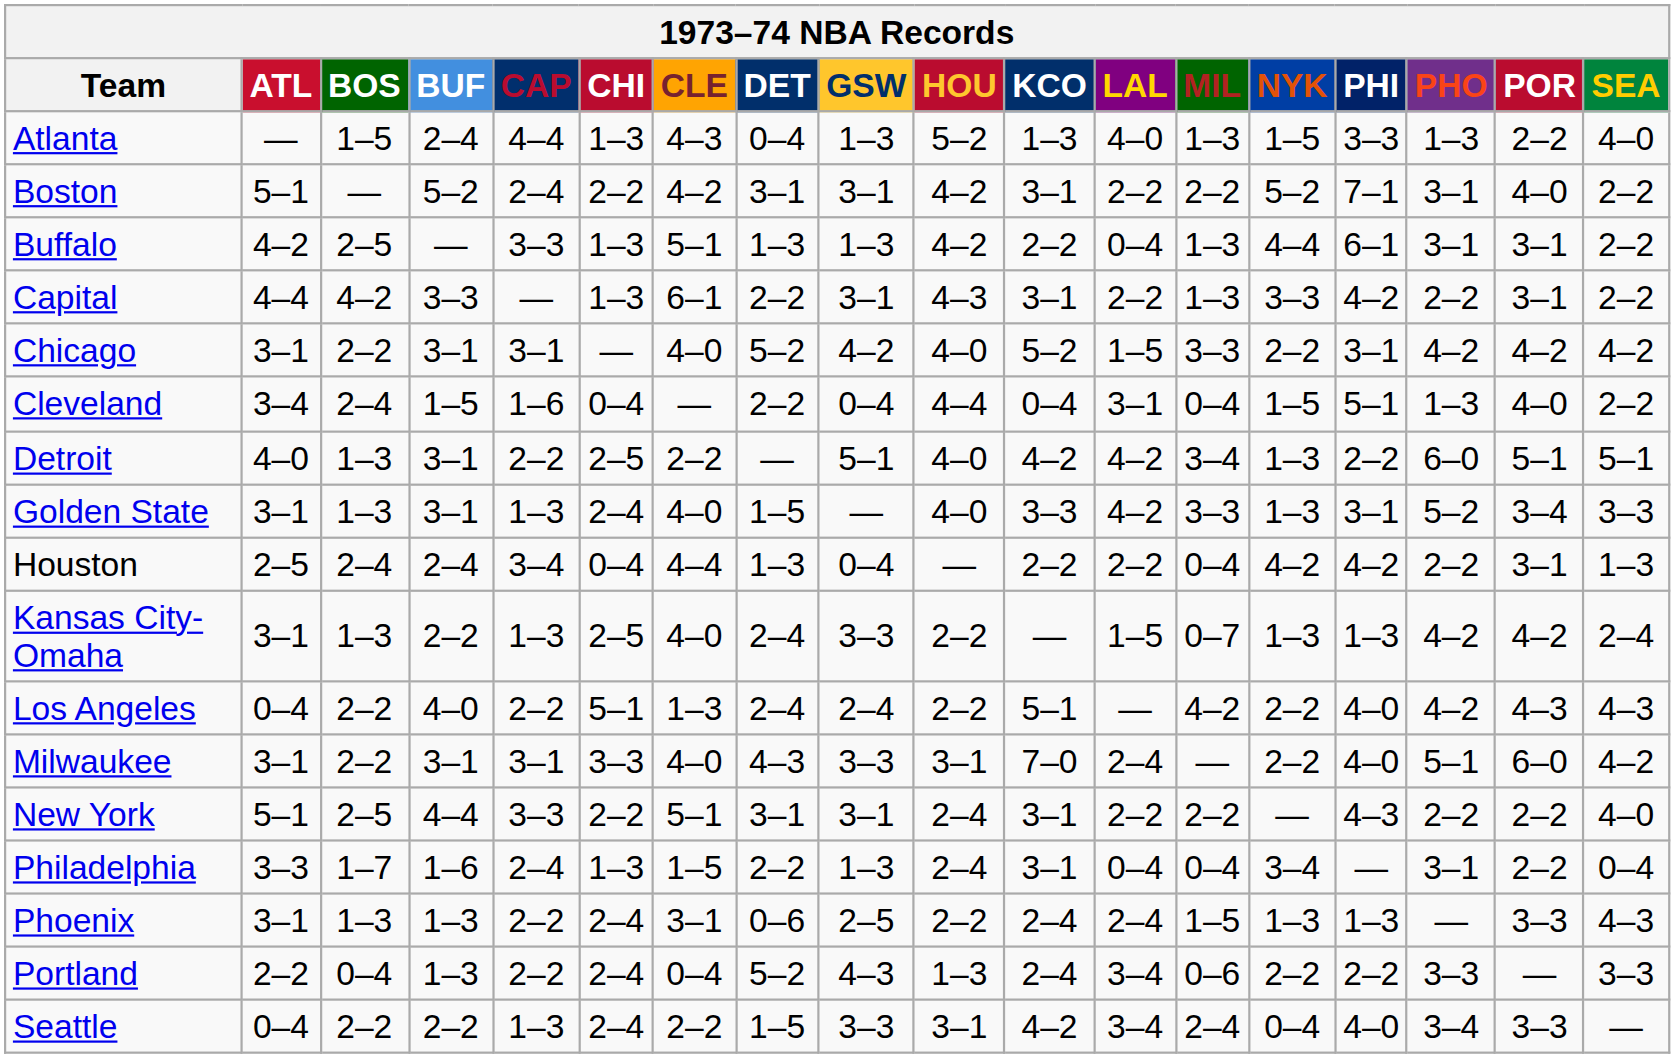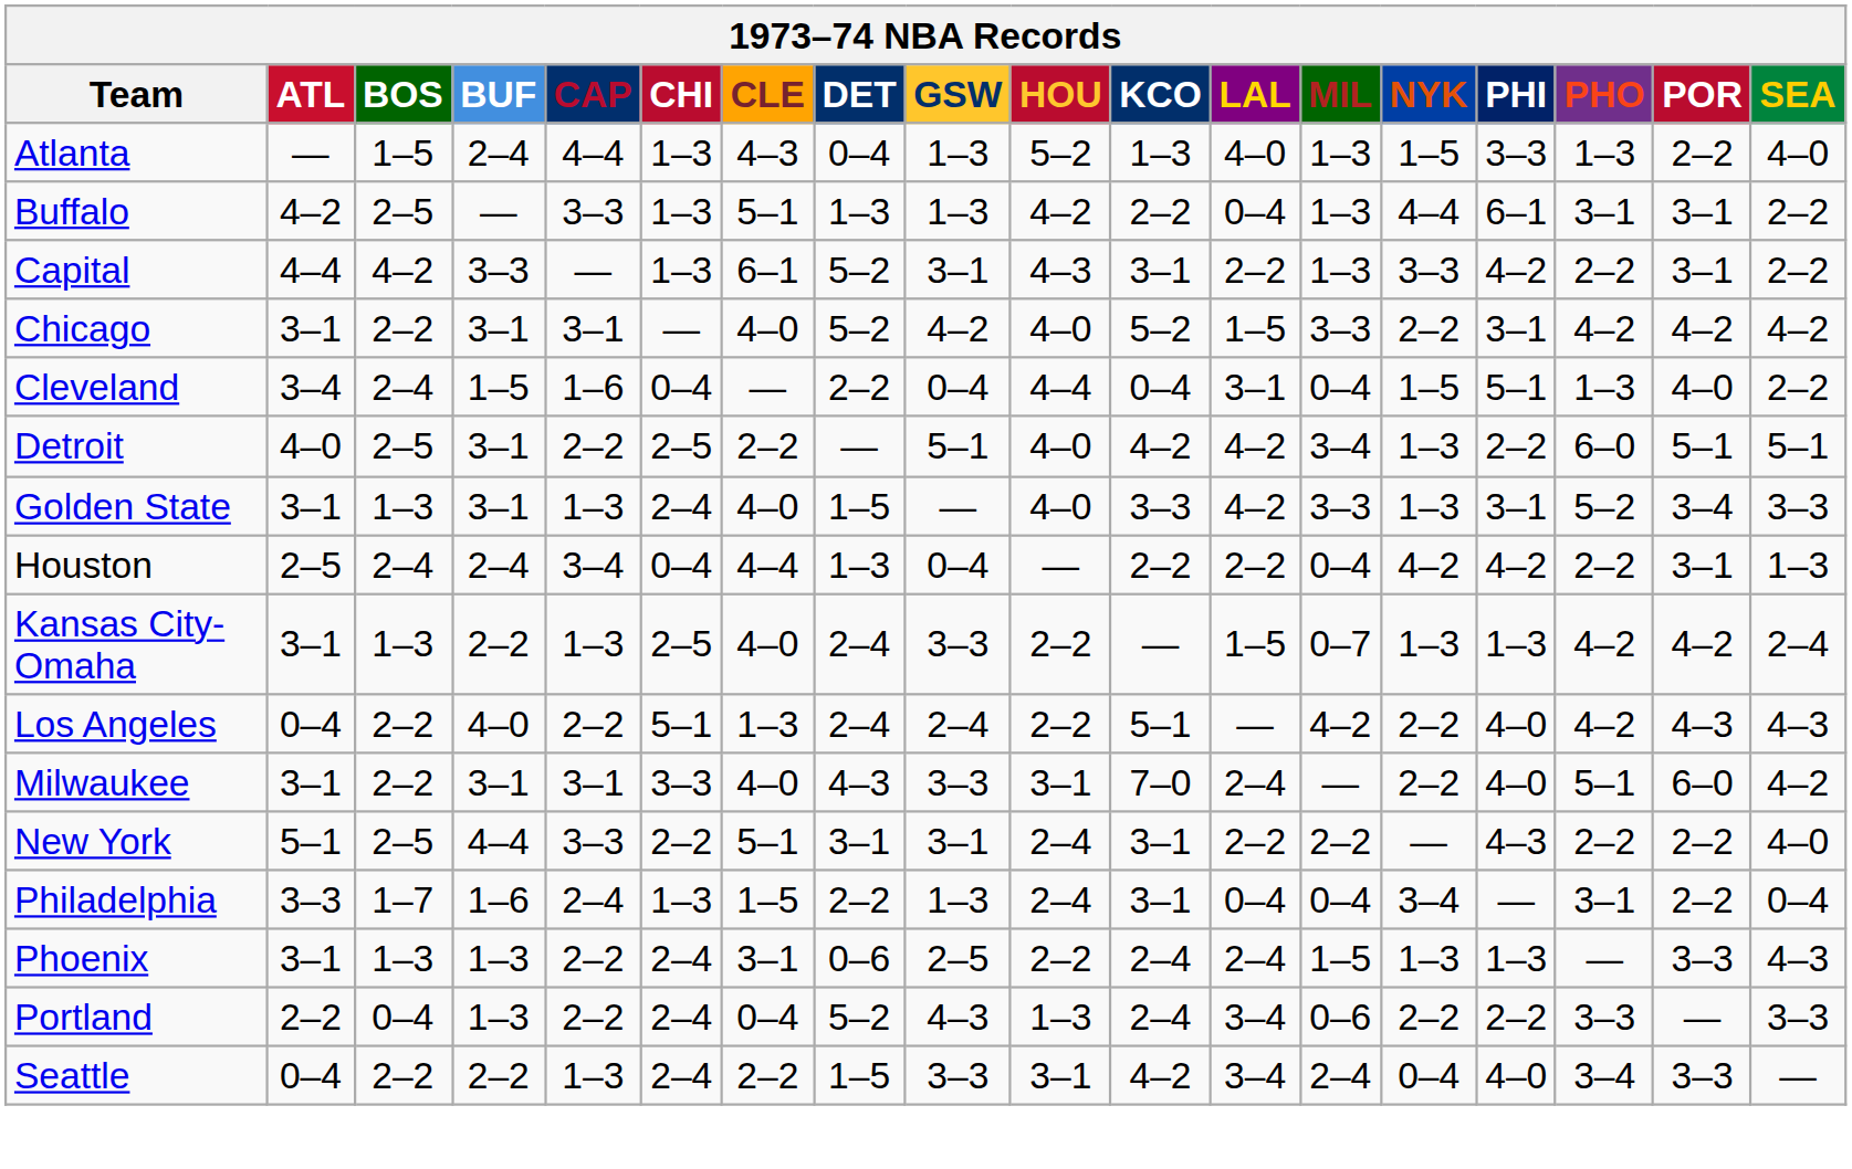 <table class="wikitable" style="font-size:95%; text-align:center;">
 <tr>
 <th colspan=18>1973–74 NBA Records</th>
 </tr>
 <tr>
 <th width=100>Team</th>
 <th style="background:#C90F2E;color:#FFFFFF;width=35">ATL</th>
 <th style="background:#006400;color:#FFFFFF;width=35">BOS</th>
 <th style="background:#428FDF;color:#FFFFFF;width=35">BUF</th>
 <th style="background:#012F6D;color:#BA0C2F;width=35">CAP</th>
 <th style="background:#BA0C2F;color:#FFFFFF;width=35">CHI</th>
 <th style="background:#FFA402;color:#77222F;width=35">CLE</th>
 <th style="background:#012F6B;color:#FFFFFF;width=35">DET</th>
 <th style="background:#FFC62C;color:#012F6B;width=35">GSW</th>
 <th style="background:#BA0C2F;color:#FEC72E;width=35">HOU</th>
 <th style="background:#012F6B;color:#FFFFFF;width=35">KCO</th>
 <th style="background:#800080;color:#FFD700;width=35">LAL</th>
 <th style="background:#006400;color:#B22222;width=35">MIL</th>
 <th style="background:#003EA4;color:#E35208;width=35">NYK</th>
 <th style="background:#012268;color:#FFFFFF;width=35">PHI</th>
 <th style="background:#702F8B;color:#FA4417;width=35">PHO</th>
 <th style="background:#BA0C2F;color:#FFFFFF;width=35">POR</th>
 <th style="background:#00843D;color:#FFCD01;width=35">SEA</th>
 </tr>
 <tr>
 <td style="text-align:left;"><a href='#'>Atlanta</a></td>
 <td>—</td>
 <td>1–5</td>
 <td>2–4</td>
 <td>4–4</td>
 <td>1–3</td>
 <td>4–3</td>
 <td>0–4</td>
 <td>1–3</td>
 <td>5–2</td>
 <td>1–3</td>
 <td>4–0</td>
 <td>1–3</td>
 <td>1–5</td>
 <td>3–3</td>
 <td>1–3</td>
 <td>2–2</td>
 <td>4–0</td>
 </tr>
 <tr>
-<td style="text-align:left;"><a href='#'>Boston</a></td>
-<td>5–1</td>
-<td>—</td>
-<td>5–2</td>
-<td>2–4</td>
-<td>2–2</td>
-<td>4–2</td>
-<td>3–1</td>
-<td>3–1</td>
-<td>4–2</td>
-<td>3–1</td>
-<td>2–2</td>
-<td>2–2</td>
-<td>5–2</td>
-<td>7–1</td>
-<td>3–1</td>
-<td>4–0</td>
-<td>2–2</td>
-</tr>
-<tr>
 <td style="text-align:left;"><a href='#'>Buffalo</a></td>
 <td>4–2</td>
 <td>2–5</td>
 <td>—</td>
 <td>3–3</td>
 <td>1–3</td>
 <td>5–1</td>
 <td>1–3</td>
 <td>1–3</td>
 <td>4–2</td>
 <td>2–2</td>
 <td>0–4</td>
 <td>1–3</td>
 <td>4–4</td>
 <td>6–1</td>
 <td>3–1</td>
 <td>3–1</td>
 <td>2–2</td>
 </tr>
 <tr>
 <td style="text-align:left;"><a href='#'>Capital</a></td>
 <td>4–4</td>
 <td>4–2</td>
 <td>3–3</td>
 <td>—</td>
 <td>1–3</td>
 <td>6–1</td>
-<td>2–2</td>
+<td>5–2</td>
 <td>3–1</td>
 <td>4–3</td>
 <td>3–1</td>
 <td>2–2</td>
 <td>1–3</td>
 <td>3–3</td>
 <td>4–2</td>
 <td>2–2</td>
 <td>3–1</td>
 <td>2–2</td>
 </tr>
 <tr>
 <td style="text-align:left;"><a href='#'>Chicago</a></td>
 <td>3–1</td>
 <td>2–2</td>
 <td>3–1</td>
 <td>3–1</td>
 <td>—</td>
 <td>4–0</td>
 <td>5–2</td>
 <td>4–2</td>
 <td>4–0</td>
 <td>5–2</td>
 <td>1–5</td>
 <td>3–3</td>
 <td>2–2</td>
 <td>3–1</td>
 <td>4–2</td>
 <td>4–2</td>
 <td>4–2</td>
 </tr>
 <tr>
 <td style="text-align:left;"><a href='#'>Cleveland</a></td>
 <td>3–4</td>
 <td>2–4</td>
 <td>1–5</td>
 <td>1–6</td>
 <td>0–4</td>
 <td>—</td>
 <td>2–2</td>
 <td>0–4</td>
 <td>4–4</td>
 <td>0–4</td>
 <td>3–1</td>
 <td>0–4</td>
 <td>1–5</td>
 <td>5–1</td>
 <td>1–3</td>
 <td>4–0</td>
 <td>2–2</td>
 </tr>
 <tr>
 <td style="text-align:left;"><a href='#'>Detroit</a></td>
 <td>4–0</td>
-<td>1–3</td>
+<td>2–5</td>
 <td>3–1</td>
 <td>2–2</td>
 <td>2–5</td>
 <td>2–2</td>
 <td>—</td>
 <td>5–1</td>
 <td>4–0</td>
 <td>4–2</td>
 <td>4–2</td>
 <td>3–4</td>
 <td>1–3</td>
 <td>2–2</td>
 <td>6–0</td>
 <td>5–1</td>
 <td>5–1</td>
 </tr>
 <tr>
 <td style="text-align:left;"><a href='#'>Golden State</a></td>
 <td>3–1</td>
 <td>1–3</td>
 <td>3–1</td>
 <td>1–3</td>
 <td>2–4</td>
 <td>4–0</td>
 <td>1–5</td>
 <td>—</td>
 <td>4–0</td>
 <td>3–3</td>
 <td>4–2</td>
 <td>3–3</td>
 <td>1–3</td>
 <td>3–1</td>
 <td>5–2</td>
 <td>3–4</td>
 <td>3–3</td>
 </tr>
 <tr>
 <td style="text-align:left;">Houston</td>
 <td>2–5</td>
 <td>2–4</td>
 <td>2–4</td>
 <td>3–4</td>
 <td>0–4</td>
 <td>4–4</td>
 <td>1–3</td>
 <td>0–4</td>
 <td>—</td>
 <td>2–2</td>
 <td>2–2</td>
 <td>0–4</td>
 <td>4–2</td>
 <td>4–2</td>
 <td>2–2</td>
 <td>3–1</td>
 <td>1–3</td>
 </tr>
 <tr>
 <td style="text-align:left;"><a href='#'>Kansas City-Omaha</a></td>
 <td>3–1</td>
 <td>1–3</td>
 <td>2–2</td>
 <td>1–3</td>
 <td>2–5</td>
 <td>4–0</td>
 <td>2–4</td>
 <td>3–3</td>
 <td>2–2</td>
 <td>—</td>
 <td>1–5</td>
 <td>0–7</td>
 <td>1–3</td>
 <td>1–3</td>
 <td>4–2</td>
 <td>4–2</td>
 <td>2–4</td>
 </tr>
 <tr>
 <td style="text-align:left;"><a href='#'>Los Angeles</a></td>
 <td>0–4</td>
 <td>2–2</td>
 <td>4–0</td>
 <td>2–2</td>
 <td>5–1</td>
 <td>1–3</td>
 <td>2–4</td>
 <td>2–4</td>
 <td>2–2</td>
 <td>5–1</td>
 <td>—</td>
 <td>4–2</td>
 <td>2–2</td>
 <td>4–0</td>
 <td>4–2</td>
 <td>4–3</td>
 <td>4–3</td>
 </tr>
 <tr>
 <td style="text-align:left;"><a href='#'>Milwaukee</a></td>
 <td>3–1</td>
 <td>2–2</td>
 <td>3–1</td>
 <td>3–1</td>
 <td>3–3</td>
 <td>4–0</td>
 <td>4–3</td>
 <td>3–3</td>
 <td>3–1</td>
 <td>7–0</td>
 <td>2–4</td>
 <td>—</td>
 <td>2–2</td>
 <td>4–0</td>
 <td>5–1</td>
 <td>6–0</td>
 <td>4–2</td>
 </tr>
 <tr>
 <td style="text-align:left;"><a href='#'>New York</a></td>
 <td>5–1</td>
 <td>2–5</td>
 <td>4–4</td>
 <td>3–3</td>
 <td>2–2</td>
 <td>5–1</td>
 <td>3–1</td>
 <td>3–1</td>
 <td>2–4</td>
 <td>3–1</td>
 <td>2–2</td>
 <td>2–2</td>
 <td>—</td>
 <td>4–3</td>
 <td>2–2</td>
 <td>2–2</td>
 <td>4–0</td>
 </tr>
 <tr>
 <td style="text-align:left;"><a href='#'>Philadelphia</a></td>
 <td>3–3</td>
 <td>1–7</td>
 <td>1–6</td>
 <td>2–4</td>
 <td>1–3</td>
 <td>1–5</td>
 <td>2–2</td>
 <td>1–3</td>
 <td>2–4</td>
 <td>3–1</td>
 <td>0–4</td>
 <td>0–4</td>
 <td>3–4</td>
 <td>—</td>
 <td>3–1</td>
 <td>2–2</td>
 <td>0–4</td>
 </tr>
 <tr>
 <td style="text-align:left;"><a href='#'>Phoenix</a></td>
 <td>3–1</td>
 <td>1–3</td>
 <td>1–3</td>
 <td>2–2</td>
 <td>2–4</td>
 <td>3–1</td>
 <td>0–6</td>
 <td>2–5</td>
 <td>2–2</td>
 <td>2–4</td>
 <td>2–4</td>
 <td>1–5</td>
 <td>1–3</td>
 <td>1–3</td>
 <td>—</td>
 <td>3–3</td>
 <td>4–3</td>
 </tr>
 <tr>
 <td style="text-align:left;"><a href='#'>Portland</a></td>
 <td>2–2</td>
 <td>0–4</td>
 <td>1–3</td>
 <td>2–2</td>
 <td>2–4</td>
 <td>0–4</td>
 <td>5–2</td>
 <td>4–3</td>
 <td>1–3</td>
 <td>2–4</td>
 <td>3–4</td>
 <td>0–6</td>
 <td>2–2</td>
 <td>2–2</td>
 <td>3–3</td>
 <td>—</td>
 <td>3–3</td>
 </tr>
 <tr>
 <td style="text-align:left;"><a href='#'>Seattle</a></td>
 <td>0–4</td>
 <td>2–2</td>
 <td>2–2</td>
 <td>1–3</td>
 <td>2–4</td>
 <td>2–2</td>
 <td>1–5</td>
 <td>3–3</td>
 <td>3–1</td>
 <td>4–2</td>
 <td>3–4</td>
 <td>2–4</td>
 <td>0–4</td>
 <td>4–0</td>
 <td>3–4</td>
 <td>3–3</td>
 <td>—</td>
 </tr>
 </table>
